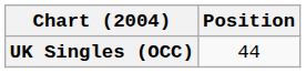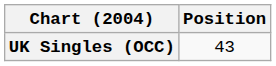 <table class="wikitable plainrowheaders" style="text-align:center">
 <tr>
 <th>Chart (2004)</th>
 <th>Position</th>
 </tr>
 <tr>
 <th scope="row">UK Singles (OCC)</th>
-<td>44</td>
+<td>43</td>
 </tr>
 </table>
